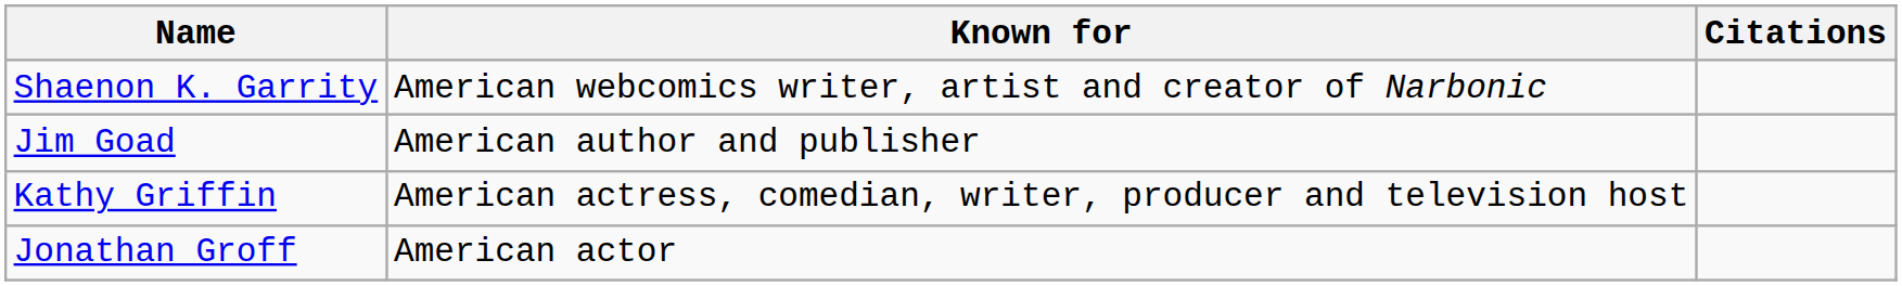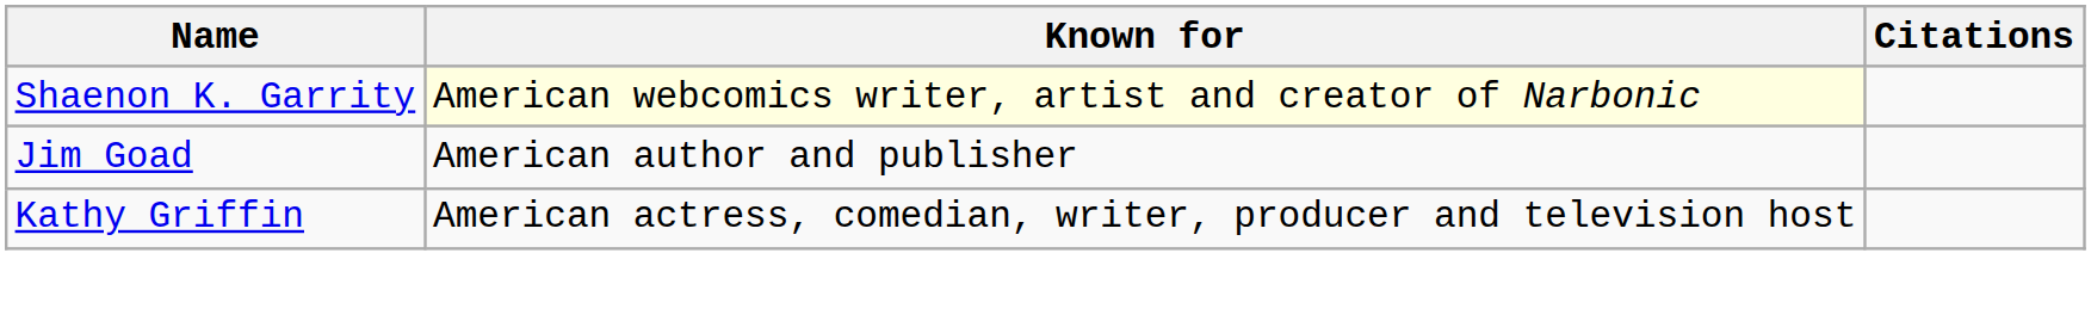 <table class="wikitable">
 <tr>
 <th>Name</th>
 <th>Known for</th>
 <th>Citations</th>
 </tr>
 <tr>
 <td><a href='#'>Shaenon K. Garrity</a></td>
-<td>American webcomics writer, artist and creator of <em>Narbonic</em></td>
+<td style="background: lightyellow;">American webcomics writer, artist and creator of <em>Narbonic</em></td>
 <td></td>
 </tr>
 <tr>
 <td><a href='#'>Jim Goad</a></td>
 <td>American author and publisher</td>
 <td></td>
 </tr>
 <tr>
 <td><a href='#'>Kathy Griffin</a></td>
 <td>American actress, comedian, writer, producer and television host</td>
 <td></td>
 </tr>
-<tr>
-<td><a href='#'>Jonathan Groff</a></td>
-<td>American actor</td>
-<td></td>
-</tr>
 </table>
